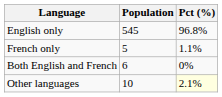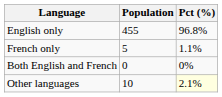 <table class="wikitable">
 <tr>
 <th>Language</th>
 <th>Population</th>
 <th>Pct (%)</th>
 </tr>
 <tr>
 <td>English only</td>
-<td>545</td>
+<td>455</td>
 <td>96.8%</td>
 </tr>
 <tr>
 <td>French only</td>
 <td>5</td>
 <td>1.1%</td>
 </tr>
 <tr>
 <td>Both English and French</td>
-<td>6</td>
+<td>0</td>
 <td>0%</td>
 </tr>
 <tr>
 <td>Other languages</td>
 <td>10</td>
 <td style="background: lightyellow;">2.1%</td>
 </tr>
 </table>
